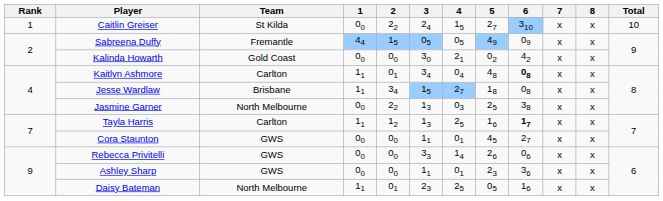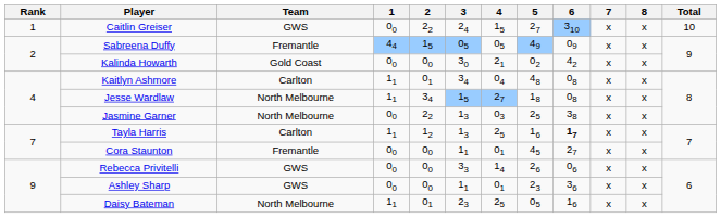 <table class="wikitable nowraplinks" style="text-align:center; line-height: 90%; font-size:90%;" width=50%>
 <tr>
 <th width=20 abbr="#">Rank</th>
 <th width=110 abbr="Player">Player</th>
 <th width=110 abbr="Team">Team</th>
 <th width=20 abbr="Round 1">1</th>
 <th width=20 abbr="Round 2">2</th>
 <th width=20 abbr="Round 3">3</th>
 <th width=20 abbr="Round 4">4</th>
 <th width=20 abbr="Round 5">5</th>
 <th width=20 abbr="Round 6">6</th>
 <th width=20 abbr="Round 7">7</th>
 <th width=20 abbr="Round 8">8</th>
 <th width=20 abbr="Total">Total</th>
 </tr>
 <tr>
 <td>1</td>
 <td><a href='#'>Caitlin Greiser</a></td>
-<td>St Kilda</td>
+<td>GWS</td>
 <td>0<sub>0</sub></td>
 <td>2<sub>2</sub></td>
 <td>2<sub>4</sub></td>
 <td>1<sub>5</sub></td>
 <td>2<sub>7</sub></td>
 <td style="background:#99ccff;">3<sub>10</sub></td>
 <td>x</td>
 <td>x</td>
 <td>10</td>
 </tr>
 <tr>
 <td rowspan=2>2</td>
 <td><a href='#'>Sabreena Duffy</a></td>
 <td>Fremantle</td>
 <td style="background:#99ccff;">4<sub>4</sub></td>
 <td style="background:#99ccff;">1<sub>5</sub></td>
 <td style="background:#99ccff;">0<sub>5</sub></td>
 <td>0<sub>5</sub></td>
 <td style="background:#99ccff;">4<sub>9</sub></td>
 <td>0<sub>9</sub></td>
 <td>x</td>
 <td>x</td>
 <td rowspan=2>9</td>
 </tr>
 <tr>
 <td><a href='#'>Kalinda Howarth</a></td>
 <td>Gold Coast</td>
 <td>0<sub>0</sub></td>
 <td>0<sub>0</sub></td>
 <td>3<sub>0</sub></td>
 <td>2<sub>1</sub></td>
 <td>0<sub>2</sub></td>
 <td>4<sub>2</sub></td>
 <td>x</td>
 <td>x</td>
 </tr>
 <tr>
 <td rowspan=3>4</td>
 <td><a href='#'>Kaitlyn Ashmore</a></td>
 <td>Carlton</td>
 <td>1<sub>1</sub></td>
 <td>0<sub>1</sub></td>
 <td>3<sub>4</sub></td>
 <td>0<sub>4</sub></td>
 <td>4<sub>8</sub></td>
-<td><strong>0<sub>8</sub></strong></td>
+<td>0<sub>8</sub></td>
 <td>x</td>
 <td>x</td>
 <td rowspan=3>8</td>
 </tr>
 <tr>
 <td><a href='#'>Jesse Wardlaw</a></td>
-<td>Brisbane</td>
+<td>North Melbourne</td>
 <td>1<sub>1</sub></td>
 <td>3<sub>4</sub></td>
 <td style="background:#99ccff;">1<sub>5</sub></td>
 <td style="background:#99ccff;">2<sub>7</sub></td>
 <td>1<sub>8</sub></td>
 <td>0<sub>8</sub></td>
 <td>x</td>
 <td>x</td>
 </tr>
 <tr>
 <td><a href='#'>Jasmine Garner</a></td>
 <td>North Melbourne</td>
 <td>0<sub>0</sub></td>
 <td>2<sub>2</sub></td>
 <td>1<sub>3</sub></td>
 <td>0<sub>3</sub></td>
 <td>2<sub>5</sub></td>
 <td>3<sub>8</sub></td>
 <td>x</td>
 <td>x</td>
 </tr>
 <tr>
 <td rowspan=2>7</td>
 <td><a href='#'>Tayla Harris</a></td>
 <td>Carlton</td>
 <td>1<sub>1</sub></td>
 <td>1<sub>2</sub></td>
 <td>1<sub>3</sub></td>
 <td>2<sub>5</sub></td>
 <td>1<sub>6</sub></td>
 <td><strong>1<sub>7</sub></strong></td>
 <td>x</td>
 <td>x</td>
 <td rowspan=2>7</td>
 </tr>
 <tr>
 <td><a href='#'>Cora Staunton</a></td>
-<td>GWS</td>
+<td>Fremantle</td>
 <td>0<sub>0</sub></td>
 <td>0<sub>0</sub></td>
 <td>1<sub>1</sub></td>
 <td>0<sub>1</sub></td>
 <td>4<sub>5</sub></td>
 <td>2<sub>7</sub></td>
 <td>x</td>
 <td>x</td>
 </tr>
 <tr>
 <td rowspan=3>9</td>
 <td><a href='#'>Rebecca Privitelli</a></td>
 <td>GWS</td>
 <td>0<sub>0</sub></td>
 <td>0<sub>0</sub></td>
 <td>3<sub>3</sub></td>
 <td>1<sub>4</sub></td>
 <td>2<sub>6</sub></td>
 <td>0<sub>6</sub></td>
 <td>x</td>
 <td>x</td>
 <td rowspan=3>6</td>
 </tr>
 <tr>
 <td><a href='#'>Ashley Sharp</a></td>
 <td>GWS</td>
 <td>0<sub>0</sub></td>
 <td>0<sub>0</sub></td>
 <td>1<sub>1</sub></td>
 <td>0<sub>1</sub></td>
 <td>2<sub>3</sub></td>
 <td>3<sub>6</sub></td>
 <td>x</td>
 <td>x</td>
 </tr>
 <tr>
 <td><a href='#'>Daisy Bateman</a></td>
 <td>North Melbourne</td>
 <td>1<sub>1</sub></td>
 <td>0<sub>1</sub></td>
 <td>2<sub>3</sub></td>
 <td>2<sub>5</sub></td>
 <td>0<sub>5</sub></td>
 <td>1<sub>6</sub></td>
 <td>x</td>
 <td>x</td>
 </tr>
 </table>
